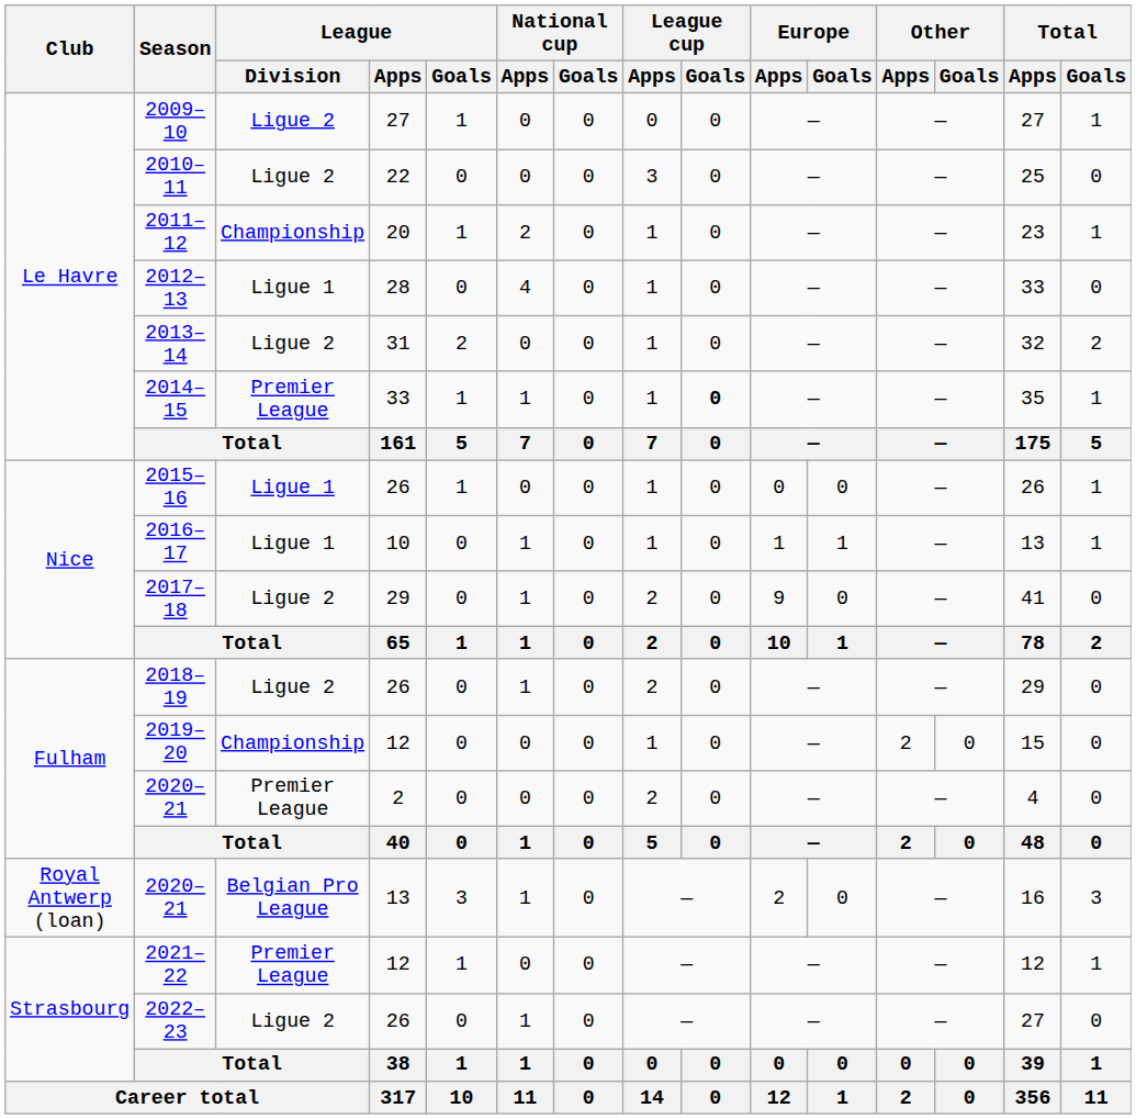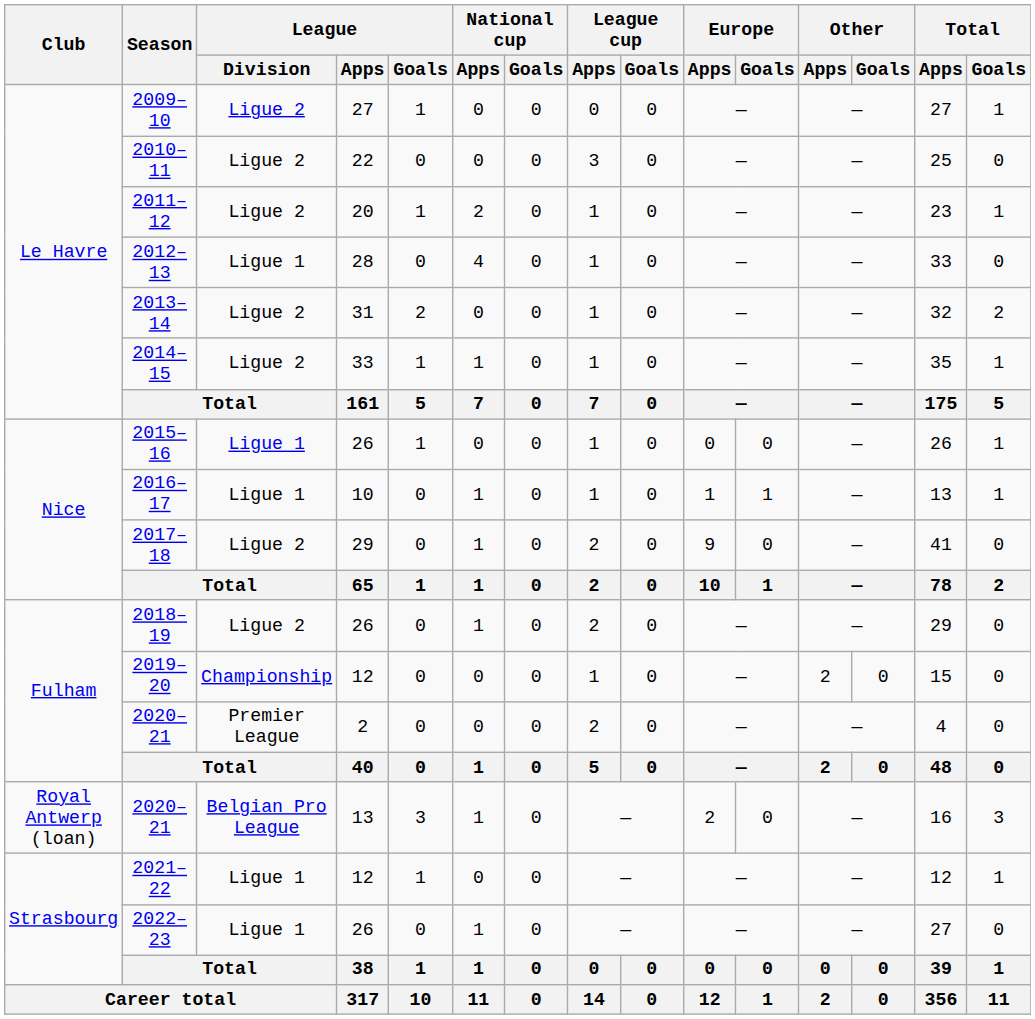 <table class="wikitable" style="text-align:center">
 <tr>
 <th rowspan="2">Club</th>
 <th rowspan="2">Season</th>
 <th colspan="3">League</th>
 <th colspan="2">National cup</th>
 <th colspan="2">League cup</th>
 <th colspan="2">Europe</th>
 <th colspan="2">Other</th>
 <th colspan="2">Total</th>
 </tr>
 <tr>
 <th>Division</th>
 <th>Apps</th>
 <th>Goals</th>
 <th>Apps</th>
 <th>Goals</th>
 <th>Apps</th>
 <th>Goals</th>
 <th>Apps</th>
 <th>Goals</th>
 <th>Apps</th>
 <th>Goals</th>
 <th>Apps</th>
 <th>Goals</th>
 </tr>
 <tr>
 <td rowspan="7"><a href='#'>Le Havre</a></td>
 <td><a href='#'>2009–10</a></td>
 <td><a href='#'>Ligue 2</a></td>
 <td>27</td>
 <td>1</td>
 <td>0</td>
 <td>0</td>
 <td>0</td>
 <td>0</td>
 <td colspan="2">—</td>
 <td colspan="2">—</td>
 <td>27</td>
 <td>1</td>
 </tr>
 <tr>
 <td><a href='#'>2010–11</a></td>
 <td>Ligue 2</td>
 <td>22</td>
 <td>0</td>
 <td>0</td>
 <td>0</td>
 <td>3</td>
 <td>0</td>
 <td colspan="2">—</td>
 <td colspan="2">—</td>
 <td>25</td>
 <td>0</td>
 </tr>
 <tr>
 <td><a href='#'>2011–12</a></td>
-<td><a href='#'>Championship</a></td>
+<td>Ligue 2</td>
 <td>20</td>
 <td>1</td>
 <td>2</td>
 <td>0</td>
 <td>1</td>
 <td>0</td>
 <td colspan="2">—</td>
 <td colspan="2">—</td>
 <td>23</td>
 <td>1</td>
 </tr>
 <tr>
 <td><a href='#'>2012–13</a></td>
 <td>Ligue 1</td>
 <td>28</td>
 <td>0</td>
 <td>4</td>
 <td>0</td>
 <td>1</td>
 <td>0</td>
 <td colspan="2">—</td>
 <td colspan="2">—</td>
 <td>33</td>
 <td>0</td>
 </tr>
 <tr>
 <td><a href='#'>2013–14</a></td>
 <td>Ligue 2</td>
 <td>31</td>
 <td>2</td>
 <td>0</td>
 <td>0</td>
 <td>1</td>
 <td>0</td>
 <td colspan="2">—</td>
 <td colspan="2">—</td>
 <td>32</td>
 <td>2</td>
 </tr>
 <tr>
 <td><a href='#'>2014–15</a></td>
-<td><a href='#'>Premier League</a></td>
+<td>Ligue 2</td>
 <td>33</td>
 <td>1</td>
 <td>1</td>
 <td>0</td>
 <td>1</td>
-<td><strong>0</strong></td>
+<td>0</td>
 <td colspan="2">—</td>
 <td colspan="2">—</td>
 <td>35</td>
 <td>1</td>
 </tr>
 <tr>
 <th colspan="2">Total</th>
 <th>161</th>
 <th>5</th>
 <th>7</th>
 <th>0</th>
 <th>7</th>
 <th>0</th>
 <th colspan="2">—</th>
 <th colspan="2">—</th>
 <th>175</th>
 <th>5</th>
 </tr>
 <tr>
 <td rowspan="4"><a href='#'>Nice</a></td>
 <td><a href='#'>2015–16</a></td>
 <td><a href='#'>Ligue 1</a></td>
 <td>26</td>
 <td>1</td>
 <td>0</td>
 <td>0</td>
 <td>1</td>
 <td>0</td>
 <td>0</td>
 <td>0</td>
 <td colspan="2">—</td>
 <td>26</td>
 <td>1</td>
 </tr>
 <tr>
 <td><a href='#'>2016–17</a></td>
 <td>Ligue 1</td>
 <td>10</td>
 <td>0</td>
 <td>1</td>
 <td>0</td>
 <td>1</td>
 <td>0</td>
 <td>1</td>
 <td>1</td>
 <td colspan="2">—</td>
 <td>13</td>
 <td>1</td>
 </tr>
 <tr>
 <td><a href='#'>2017–18</a></td>
 <td>Ligue 2</td>
 <td>29</td>
 <td>0</td>
 <td>1</td>
 <td>0</td>
 <td>2</td>
 <td>0</td>
 <td>9</td>
 <td>0</td>
 <td colspan="2">—</td>
 <td>41</td>
 <td>0</td>
 </tr>
 <tr>
 <th colspan="2">Total</th>
 <th>65</th>
 <th>1</th>
 <th>1</th>
 <th>0</th>
 <th>2</th>
 <th>0</th>
 <th>10</th>
 <th>1</th>
 <th colspan="2">—</th>
 <th>78</th>
 <th>2</th>
 </tr>
 <tr>
 <td rowspan="4"><a href='#'>Fulham</a></td>
 <td><a href='#'>2018–19</a></td>
 <td>Ligue 2</td>
 <td>26</td>
 <td>0</td>
 <td>1</td>
 <td>0</td>
 <td>2</td>
 <td>0</td>
 <td colspan="2">—</td>
 <td colspan="2">—</td>
 <td>29</td>
 <td>0</td>
 </tr>
 <tr>
 <td><a href='#'>2019–20</a></td>
 <td><a href='#'>Championship</a></td>
 <td>12</td>
 <td>0</td>
 <td>0</td>
 <td>0</td>
 <td>1</td>
 <td>0</td>
 <td colspan="2">—</td>
 <td>2</td>
 <td>0</td>
 <td>15</td>
 <td>0</td>
 </tr>
 <tr>
 <td><a href='#'>2020–21</a></td>
 <td>Premier League</td>
 <td>2</td>
 <td>0</td>
 <td>0</td>
 <td>0</td>
 <td>2</td>
 <td>0</td>
 <td colspan="2">—</td>
 <td colspan="2">—</td>
 <td>4</td>
 <td>0</td>
 </tr>
 <tr>
 <th colspan="2">Total</th>
 <th>40</th>
 <th>0</th>
 <th>1</th>
 <th>0</th>
 <th>5</th>
 <th>0</th>
 <th colspan="2">—</th>
 <th>2</th>
 <th>0</th>
 <th>48</th>
 <th>0</th>
 </tr>
 <tr>
 <td><a href='#'>Royal Antwerp</a> (loan)</td>
 <td><a href='#'>2020–21</a></td>
 <td><a href='#'>Belgian Pro League</a></td>
 <td>13</td>
 <td>3</td>
 <td>1</td>
 <td>0</td>
 <td colspan="2">—</td>
 <td>2</td>
 <td>0</td>
 <td colspan="2">—</td>
 <td>16</td>
 <td>3</td>
 </tr>
 <tr>
 <td rowspan="3"><a href='#'>Strasbourg</a></td>
 <td><a href='#'>2021–22</a></td>
-<td><a href='#'>Premier League</a></td>
+<td>Ligue 1</td>
 <td>12</td>
 <td>1</td>
 <td>0</td>
 <td>0</td>
 <td colspan="2">—</td>
 <td colspan="2">—</td>
 <td colspan="2">—</td>
 <td>12</td>
 <td>1</td>
 </tr>
 <tr>
 <td><a href='#'>2022–23</a></td>
-<td>Ligue 2</td>
+<td>Ligue 1</td>
 <td>26</td>
 <td>0</td>
 <td>1</td>
 <td>0</td>
 <td colspan="2">—</td>
 <td colspan="2">—</td>
 <td colspan="2">—</td>
 <td>27</td>
 <td>0</td>
 </tr>
 <tr>
 <th colspan="2">Total</th>
 <th>38</th>
 <th>1</th>
 <th>1</th>
 <th>0</th>
 <th>0</th>
 <th>0</th>
 <th>0</th>
 <th>0</th>
 <th>0</th>
 <th>0</th>
 <th>39</th>
 <th>1</th>
 </tr>
 <tr>
 <th colspan="3">Career total</th>
 <th>317</th>
 <th>10</th>
 <th>11</th>
 <th>0</th>
 <th>14</th>
 <th>0</th>
 <th>12</th>
 <th>1</th>
 <th>2</th>
 <th>0</th>
 <th>356</th>
 <th>11</th>
 </tr>
 </table>
